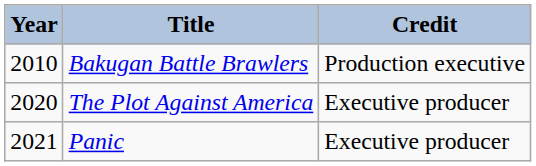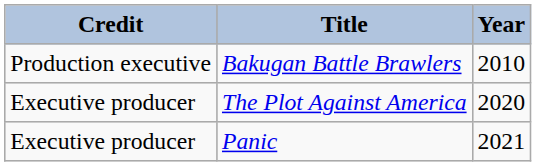 <table class="wikitable" style="font-size:95%;">
 <tr>
+<th style="background:#B0C4DE;">Credit</th>
+<th style="background:#B0C4DE;">Title</th>
 <th style="background:#B0C4DE;">Year</th>
-<th style="background:#B0C4DE;">Title</th>
-<th style="background:#B0C4DE;">Credit</th>
 </tr>
 <tr>
+<td>Production executive</td>
+<td><em><a href='#'>Bakugan Battle Brawlers</a></em></td>
 <td>2010</td>
-<td><em><a href='#'>Bakugan Battle Brawlers</a></em></td>
-<td>Production executive</td>
 </tr>
 <tr>
+<td>Executive producer</td>
+<td><em><a href='#'>The Plot Against America</a></em></td>
 <td>2020</td>
-<td><em><a href='#'>The Plot Against America</a></em></td>
-<td>Executive producer</td>
 </tr>
 <tr>
+<td>Executive producer</td>
+<td><em><a href='#'>Panic</a></em></td>
 <td>2021</td>
-<td><em><a href='#'>Panic</a></em></td>
-<td>Executive producer</td>
 </tr>
 </table>
